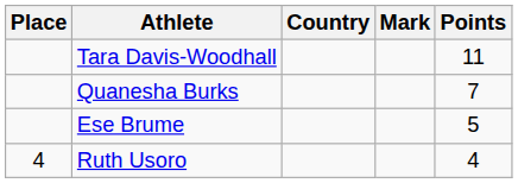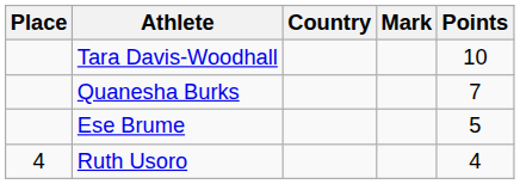 <table class="wikitable">
 <tr>
 <th>Place</th>
 <th>Athlete</th>
 <th>Country</th>
 <th>Mark</th>
 <th>Points</th>
 </tr>
 <tr>
 <td align=center></td>
 <td><a href='#'>Tara Davis-Woodhall</a></td>
 <td></td>
 <td></td>
-<td align=center>11</td>
+<td align=center>10</td>
 </tr>
 <tr>
 <td align=center></td>
 <td><a href='#'>Quanesha Burks</a></td>
 <td></td>
 <td></td>
 <td align=center>7</td>
 </tr>
 <tr>
 <td align=center></td>
 <td><a href='#'>Ese Brume</a></td>
 <td></td>
 <td></td>
 <td align=center>5</td>
 </tr>
 <tr>
 <td align=center>4</td>
 <td><a href='#'>Ruth Usoro</a></td>
 <td></td>
 <td></td>
 <td align=center>4</td>
 </tr>
 </table>
